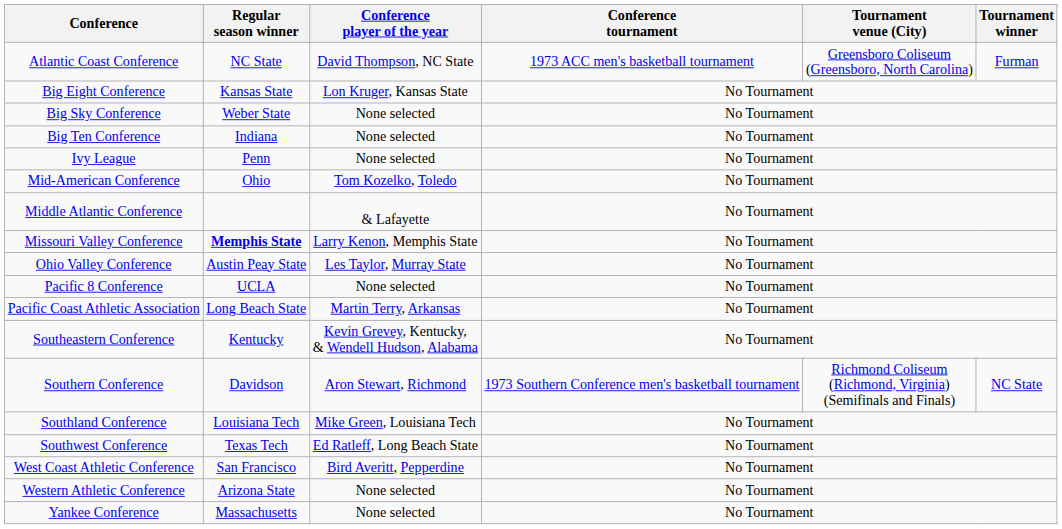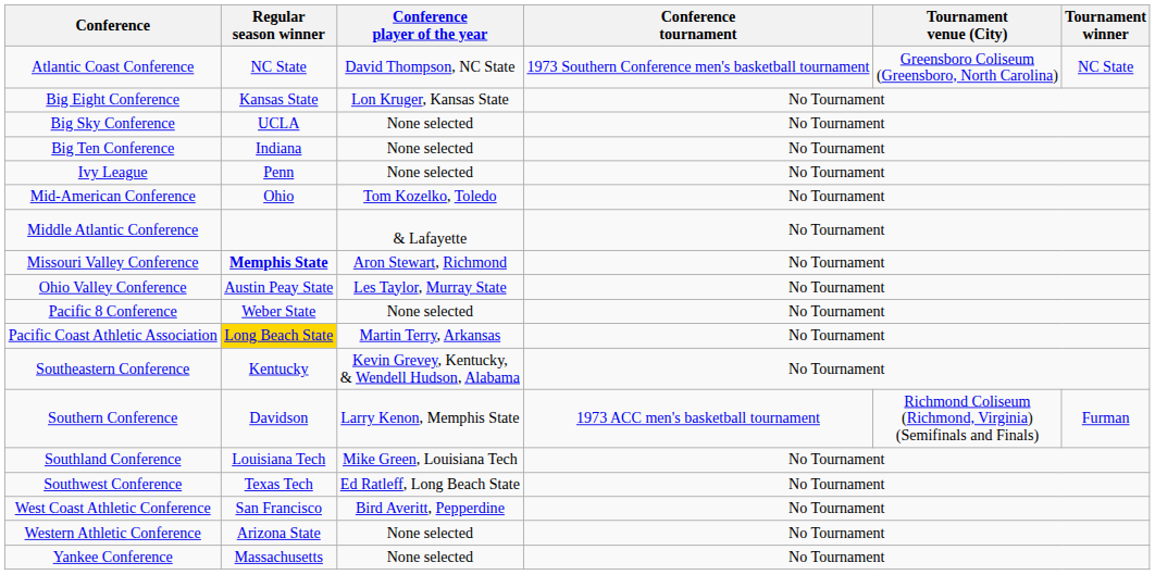 <table class="wikitable" style="text-align:center;">
 <tr>
 <th>Conference</th>
 <th>Regular <br> season winner</th>
 <th><a href='#'>Conference <br> player of the year</a></th>
 <th>Conference <br> tournament</th>
 <th>Tournament <br> venue (City)</th>
 <th>Tournament <br> winner</th>
 </tr>
 <tr>
 <td><a href='#'>Atlantic Coast Conference</a></td>
 <td><a href='#'>NC State</a></td>
 <td><a href='#'>David Thompson</a>, NC State</td>
-<td><a href='#'>1973 ACC men's basketball tournament</a></td>
+<td><a href='#'>1973 Southern Conference men's basketball tournament</a></td>
 <td><a href='#'>Greensboro Coliseum</a><br>(<a href='#'>Greensboro, North Carolina</a>)</td>
-<td><a href='#'>Furman</a></td>
+<td><a href='#'>NC State</a></td>
 </tr>
 <tr>
 <td><a href='#'>Big Eight Conference</a></td>
 <td><a href='#'>Kansas State</a></td>
 <td><a href='#'>Lon Kruger</a>, Kansas State</td>
 <td colspan=3>No Tournament</td>
 </tr>
 <tr>
 <td><a href='#'>Big Sky Conference</a></td>
-<td><a href='#'>Weber State</a></td>
+<td><a href='#'>UCLA</a></td>
 <td>None selected</td>
 <td colspan=3>No Tournament</td>
 </tr>
 <tr>
 <td><a href='#'>Big Ten Conference</a></td>
 <td><a href='#'>Indiana</a></td>
 <td>None selected</td>
 <td colspan=3>No Tournament</td>
 </tr>
 <tr>
 <td><a href='#'>Ivy League</a></td>
 <td><a href='#'>Penn</a></td>
 <td>None selected</td>
 <td colspan=3>No Tournament</td>
 </tr>
 <tr>
 <td><a href='#'>Mid-American Conference</a></td>
 <td><a href='#'>Ohio</a></td>
 <td><a href='#'>Tom Kozelko</a>, <a href='#'>Toledo</a></td>
 <td colspan=3>No Tournament</td>
 </tr>
 <tr>
 <td><a href='#'>Middle Atlantic Conference</a></td>
 <td> </td>
 <td> <br>&  Lafayette</td>
 <td colspan=3>No Tournament</td>
 </tr>
 <tr>
 <td><a href='#'>Missouri Valley Conference</a></td>
 <td><strong><a href='#'>Memphis State</a></strong></td>
-<td><a href='#'>Larry Kenon</a>, Memphis State</td>
+<td><a href='#'>Aron Stewart</a>, <a href='#'>Richmond</a></td>
 <td colspan=3>No Tournament</td>
 </tr>
 <tr>
 <td><a href='#'>Ohio Valley Conference</a></td>
 <td><a href='#'>Austin Peay State</a></td>
 <td><a href='#'>Les Taylor</a>, <a href='#'>Murray State</a></td>
 <td colspan=3>No Tournament</td>
 </tr>
 <tr>
 <td><a href='#'>Pacific 8 Conference</a></td>
-<td><a href='#'>UCLA</a></td>
+<td><a href='#'>Weber State</a></td>
 <td>None selected</td>
 <td colspan=3>No Tournament</td>
 </tr>
 <tr>
 <td><a href='#'>Pacific Coast Athletic Association</a></td>
-<td><a href='#'>Long Beach State</a></td>
+<td style="background: gold;"><a href='#'>Long Beach State</a></td>
 <td><a href='#'>Martin Terry</a>, <a href='#'>Arkansas</a></td>
 <td colspan=3>No Tournament</td>
 </tr>
 <tr>
 <td><a href='#'>Southeastern Conference</a></td>
 <td><a href='#'>Kentucky</a></td>
 <td><a href='#'>Kevin Grevey</a>, Kentucky, <br>& <a href='#'>Wendell Hudson</a>, <a href='#'>Alabama</a></td>
 <td colspan=3>No Tournament</td>
 </tr>
 <tr>
 <td><a href='#'>Southern Conference</a></td>
 <td><a href='#'>Davidson</a></td>
-<td><a href='#'>Aron Stewart</a>, <a href='#'>Richmond</a></td>
-<td><a href='#'>1973 Southern Conference men's basketball tournament</a></td>
+<td><a href='#'>Larry Kenon</a>, Memphis State</td>
+<td><a href='#'>1973 ACC men's basketball tournament</a></td>
 <td><a href='#'>Richmond Coliseum</a><br>(<a href='#'>Richmond, Virginia</a>)<br>(Semifinals and Finals)</td>
-<td><a href='#'>NC State</a></td>
+<td><a href='#'>Furman</a></td>
 </tr>
 <tr>
 <td><a href='#'>Southland Conference</a></td>
 <td><a href='#'>Louisiana Tech</a></td>
 <td><a href='#'>Mike Green</a>, Louisiana Tech</td>
 <td colspan=3>No Tournament</td>
 </tr>
 <tr>
 <td><a href='#'>Southwest Conference</a></td>
 <td><a href='#'>Texas Tech</a></td>
 <td><a href='#'>Ed Ratleff</a>, Long Beach State</td>
 <td colspan=3>No Tournament</td>
 </tr>
 <tr>
 <td><a href='#'>West Coast Athletic Conference</a></td>
 <td><a href='#'>San Francisco</a></td>
 <td><a href='#'>Bird Averitt</a>, <a href='#'>Pepperdine</a></td>
 <td colspan=3>No Tournament</td>
 </tr>
 <tr>
 <td><a href='#'>Western Athletic Conference</a></td>
 <td><a href='#'>Arizona State</a></td>
 <td>None selected</td>
 <td colspan=3>No Tournament</td>
 </tr>
 <tr>
 <td><a href='#'>Yankee Conference</a></td>
 <td><a href='#'>Massachusetts</a></td>
 <td>None selected</td>
 <td colspan=3>No Tournament</td>
 </tr>
 </table>
